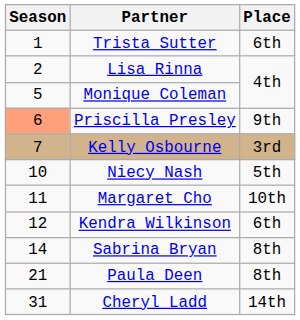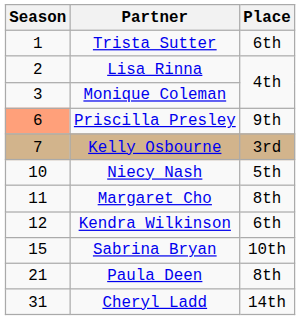 <table class="wikitable sortable" style="margin:auto; text-align:center;">
 <tr>
 <th>Season</th>
 <th>Partner</th>
 <th>Place</th>
 </tr>
 <tr>
 <td>1</td>
 <td><a href='#'>Trista Sutter</a></td>
 <td>6th</td>
 </tr>
 <tr>
 <td>2</td>
 <td><a href='#'>Lisa Rinna</a></td>
 <td rowspan="2">4th</td>
 </tr>
 <tr>
-<td>5</td>
+<td>3</td>
 <td><a href='#'>Monique Coleman</a></td>
 </tr>
 <tr>
 <td style="background: lightsalmon;">6</td>
 <td><a href='#'>Priscilla Presley</a></td>
 <td>9th</td>
 </tr>
 <tr bgcolor="tan">
 <td>7</td>
 <td><a href='#'>Kelly Osbourne</a></td>
 <td>3rd</td>
 </tr>
 <tr>
 <td>10</td>
 <td><a href='#'>Niecy Nash</a></td>
 <td>5th</td>
 </tr>
 <tr>
 <td>11</td>
 <td><a href='#'>Margaret Cho</a></td>
-<td>10th</td>
+<td>8th</td>
 </tr>
 <tr>
 <td>12</td>
 <td><a href='#'>Kendra Wilkinson</a></td>
 <td>6th</td>
 </tr>
 <tr>
-<td>14</td>
+<td>15</td>
 <td><a href='#'>Sabrina Bryan</a></td>
-<td>8th</td>
+<td>10th</td>
 </tr>
 <tr>
 <td>21</td>
 <td><a href='#'>Paula Deen</a></td>
 <td>8th</td>
 </tr>
 <tr>
 <td>31</td>
 <td><a href='#'>Cheryl Ladd</a></td>
 <td>14th</td>
 </tr>
 </table>
